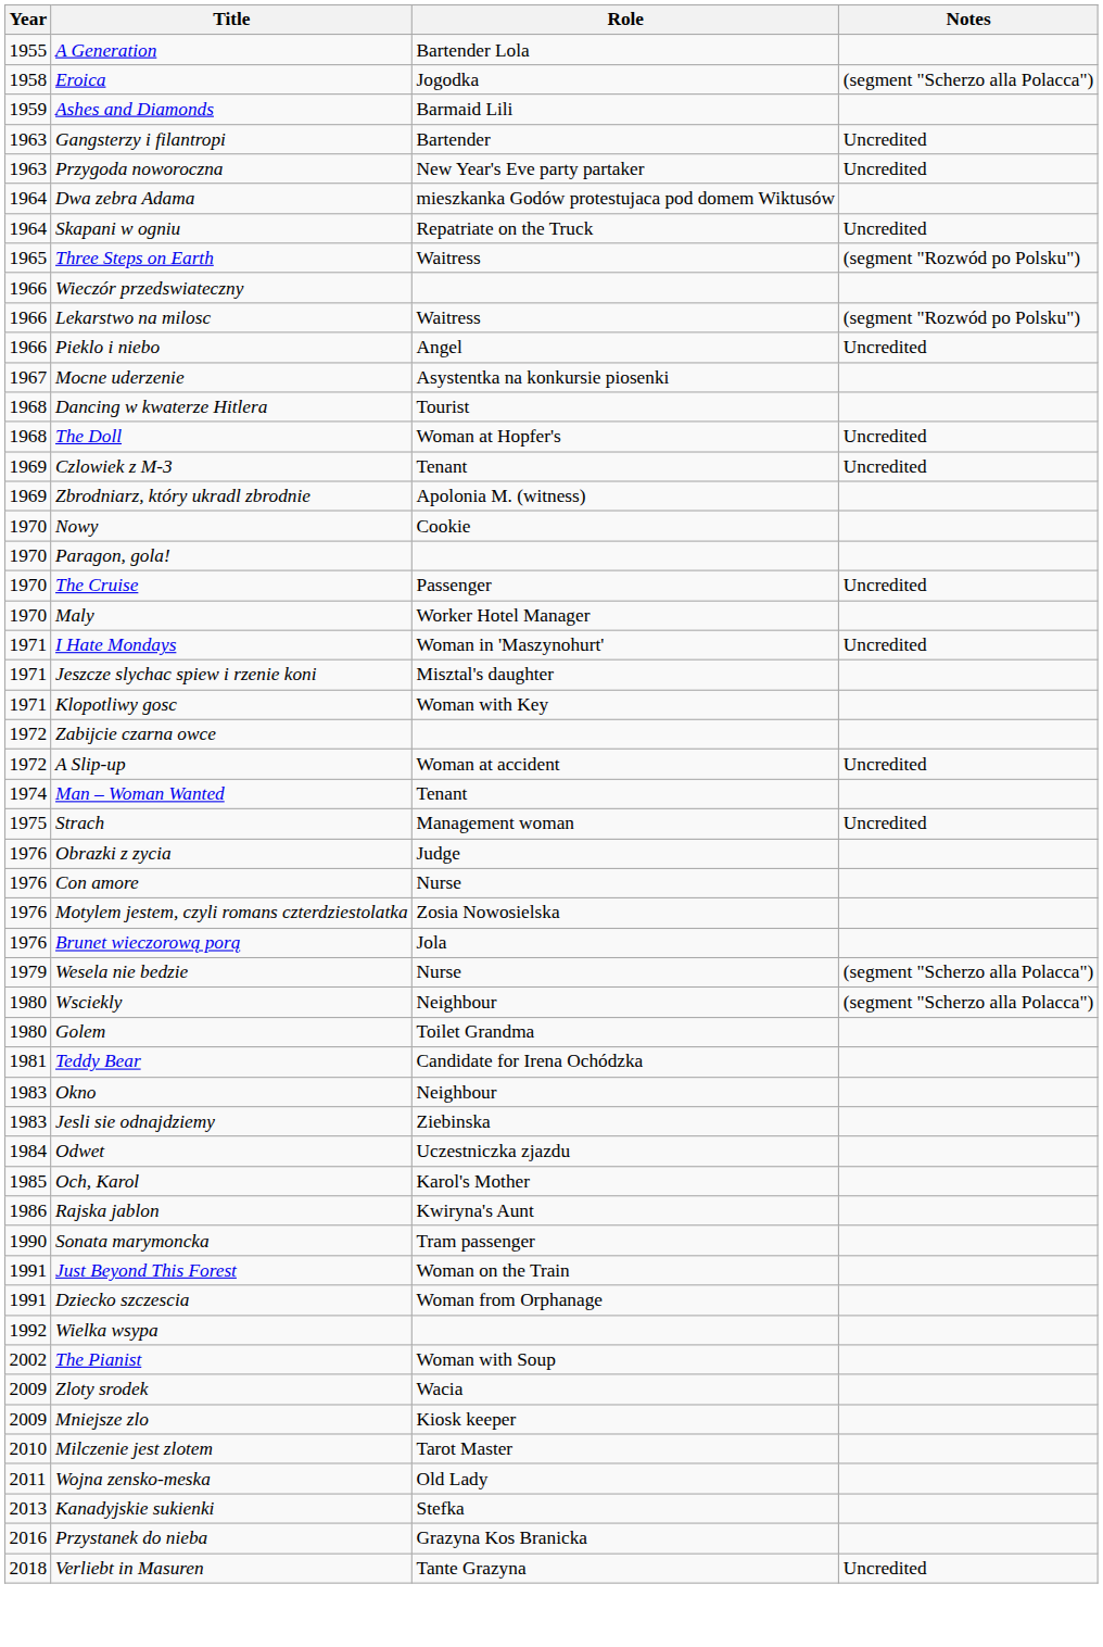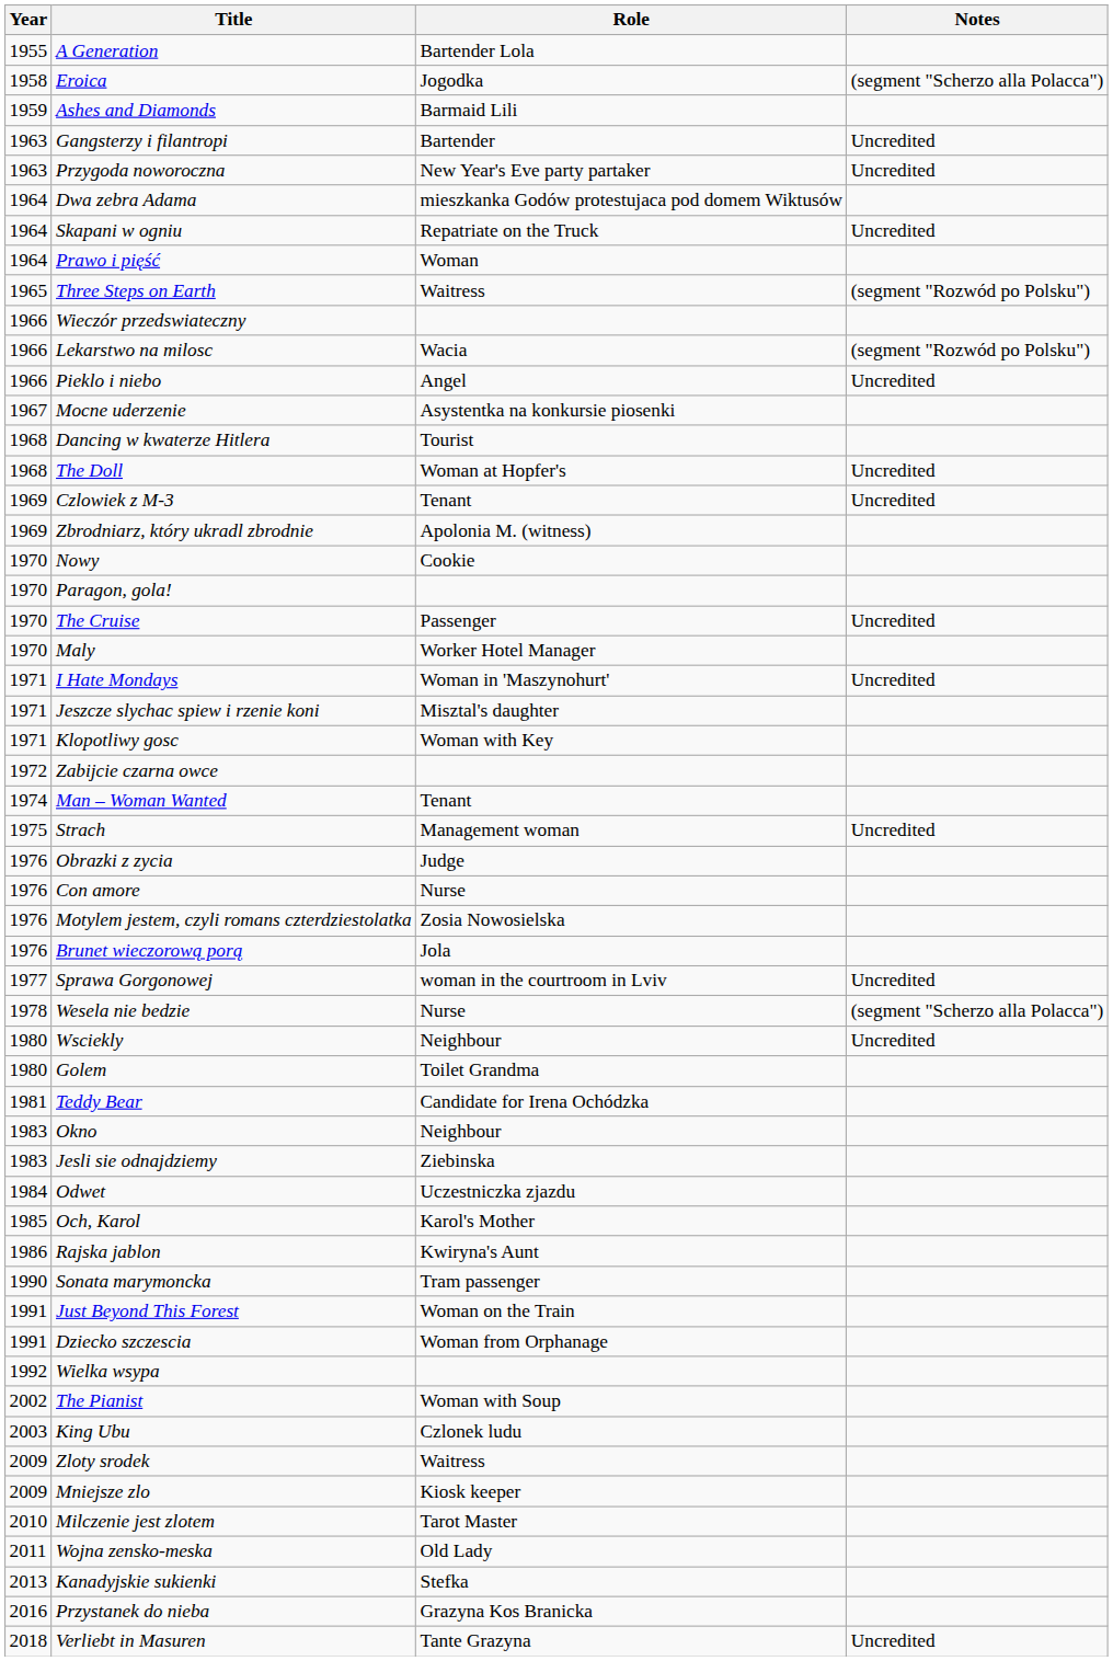 <table class="wikitable">
 <tr>
 <th>Year</th>
 <th>Title</th>
 <th>Role</th>
 <th>Notes</th>
 </tr>
 <tr>
 <td>1955</td>
 <td><em><a href='#'>A Generation</a></em></td>
 <td>Bartender Lola</td>
 <td></td>
 </tr>
 <tr>
 <td>1958</td>
 <td><em><a href='#'>Eroica</a></em></td>
 <td>Jogodka</td>
 <td>(segment "Scherzo alla Polacca")</td>
 </tr>
 <tr>
 <td>1959</td>
 <td><em><a href='#'>Ashes and Diamonds</a></em></td>
 <td>Barmaid Lili</td>
 <td></td>
 </tr>
 <tr>
 <td>1963</td>
 <td><em>Gangsterzy i filantropi</em></td>
 <td>Bartender</td>
 <td>Uncredited</td>
 </tr>
 <tr>
 <td>1963</td>
 <td><em>Przygoda noworoczna</em></td>
 <td>New Year's Eve party partaker</td>
 <td>Uncredited</td>
 </tr>
 <tr>
 <td>1964</td>
 <td><em>Dwa zebra Adama</em></td>
 <td>mieszkanka Godów protestujaca pod domem Wiktusów</td>
 <td></td>
 </tr>
 <tr>
 <td>1964</td>
 <td><em>Skapani w ogniu</em></td>
 <td>Repatriate on the Truck</td>
 <td>Uncredited</td>
 </tr>
 <tr>
+<td>1964</td>
+<td><em><a href='#'>Prawo i pięść</a></em></td>
+<td>Woman</td>
+<td></td>
+</tr>
+<tr>
 <td>1965</td>
 <td><em><a href='#'>Three Steps on Earth</a></em></td>
 <td>Waitress</td>
 <td>(segment "Rozwód po Polsku")</td>
 </tr>
 <tr>
 <td>1966</td>
 <td><em>Wieczór przedswiateczny</em></td>
 <td></td>
 <td></td>
 </tr>
 <tr>
 <td>1966</td>
 <td><em>Lekarstwo na milosc</em></td>
-<td>Waitress</td>
+<td>Wacia</td>
 <td>(segment "Rozwód po Polsku")</td>
 </tr>
 <tr>
 <td>1966</td>
 <td><em>Pieklo i niebo</em></td>
 <td>Angel</td>
 <td>Uncredited</td>
 </tr>
 <tr>
 <td>1967</td>
 <td><em>Mocne uderzenie</em></td>
 <td>Asystentka na konkursie piosenki</td>
 <td></td>
 </tr>
 <tr>
 <td>1968</td>
 <td><em>Dancing w kwaterze Hitlera</em></td>
 <td>Tourist</td>
 <td></td>
 </tr>
 <tr>
 <td>1968</td>
 <td><em><a href='#'>The Doll</a></em></td>
 <td>Woman at Hopfer's</td>
 <td>Uncredited</td>
 </tr>
 <tr>
 <td>1969</td>
 <td><em>Czlowiek z M-3</em></td>
 <td>Tenant</td>
 <td>Uncredited</td>
 </tr>
 <tr>
 <td>1969</td>
 <td><em>Zbrodniarz, który ukradl zbrodnie</em></td>
 <td>Apolonia M. (witness)</td>
 <td></td>
 </tr>
 <tr>
 <td>1970</td>
 <td><em>Nowy</em></td>
 <td>Cookie</td>
 <td></td>
 </tr>
 <tr>
 <td>1970</td>
 <td><em>Paragon, gola!</em></td>
 <td></td>
 <td></td>
 </tr>
 <tr>
 <td>1970</td>
 <td><em><a href='#'>The Cruise</a></em></td>
 <td>Passenger</td>
 <td>Uncredited</td>
 </tr>
 <tr>
 <td>1970</td>
 <td><em>Maly</em></td>
 <td>Worker Hotel Manager</td>
 <td></td>
 </tr>
 <tr>
 <td>1971</td>
 <td><em><a href='#'>I Hate Mondays</a></em></td>
 <td>Woman in 'Maszynohurt'</td>
 <td>Uncredited</td>
 </tr>
 <tr>
 <td>1971</td>
 <td><em>Jeszcze slychac spiew i rzenie koni</em></td>
 <td>Misztal's daughter</td>
 <td></td>
 </tr>
 <tr>
 <td>1971</td>
 <td><em>Klopotliwy gosc</em></td>
 <td>Woman with Key</td>
 <td></td>
 </tr>
 <tr>
 <td>1972</td>
 <td><em>Zabijcie czarna owce</em></td>
 <td></td>
 <td></td>
 </tr>
 <tr>
-<td>1972</td>
-<td><em>A Slip-up</em></td>
-<td>Woman at accident</td>
-<td>Uncredited</td>
-</tr>
-<tr>
 <td>1974</td>
 <td><em><a href='#'>Man – Woman Wanted</a></em></td>
 <td>Tenant</td>
 <td></td>
 </tr>
 <tr>
 <td>1975</td>
 <td><em>Strach</em></td>
 <td>Management woman</td>
 <td>Uncredited</td>
 </tr>
 <tr>
 <td>1976</td>
 <td><em>Obrazki z zycia</em></td>
 <td>Judge</td>
 <td></td>
 </tr>
 <tr>
 <td>1976</td>
 <td><em>Con amore</em></td>
 <td>Nurse</td>
 <td></td>
 </tr>
 <tr>
 <td>1976</td>
 <td><em>Motylem jestem, czyli romans czterdziestolatka</em></td>
 <td>Zosia Nowosielska</td>
 <td></td>
 </tr>
 <tr>
 <td>1976</td>
 <td><em><a href='#'>Brunet wieczorową porą</a></em></td>
 <td>Jola</td>
 <td></td>
 </tr>
 <tr>
-<td>1979</td>
+<td>1977</td>
+<td><em>Sprawa Gorgonowej</em></td>
+<td>woman in the courtroom in Lviv</td>
+<td>Uncredited</td>
+</tr>
+<tr>
+<td>1978</td>
 <td><em>Wesela nie bedzie</em></td>
 <td>Nurse</td>
 <td>(segment "Scherzo alla Polacca")</td>
 </tr>
 <tr>
 <td>1980</td>
 <td><em>Wsciekly</em></td>
 <td>Neighbour</td>
-<td>(segment "Scherzo alla Polacca")</td>
+<td>Uncredited</td>
 </tr>
 <tr>
 <td>1980</td>
 <td><em>Golem</em></td>
 <td>Toilet Grandma</td>
 <td></td>
 </tr>
 <tr>
 <td>1981</td>
 <td><em><a href='#'>Teddy Bear</a></em></td>
 <td>Candidate for Irena Ochódzka</td>
 <td></td>
 </tr>
 <tr>
 <td>1983</td>
 <td><em>Okno</em></td>
 <td>Neighbour</td>
 <td></td>
 </tr>
 <tr>
 <td>1983</td>
 <td><em>Jesli sie odnajdziemy</em></td>
 <td>Ziebinska</td>
 <td></td>
 </tr>
 <tr>
 <td>1984</td>
 <td><em>Odwet</em></td>
 <td>Uczestniczka zjazdu</td>
 <td></td>
 </tr>
 <tr>
 <td>1985</td>
 <td><em>Och, Karol</em></td>
 <td>Karol's Mother</td>
 <td></td>
 </tr>
 <tr>
 <td>1986</td>
 <td><em>Rajska jablon</em></td>
 <td>Kwiryna's Aunt</td>
 <td></td>
 </tr>
 <tr>
 <td>1990</td>
 <td><em>Sonata marymoncka</em></td>
 <td>Tram passenger</td>
 <td></td>
 </tr>
 <tr>
 <td>1991</td>
 <td><em><a href='#'>Just Beyond This Forest</a></em></td>
 <td>Woman on the Train</td>
 <td></td>
 </tr>
 <tr>
 <td>1991</td>
 <td><em>Dziecko szczescia</em></td>
 <td>Woman from Orphanage</td>
 <td></td>
 </tr>
 <tr>
 <td>1992</td>
 <td><em>Wielka wsypa</em></td>
 <td></td>
 <td></td>
 </tr>
 <tr>
 <td>2002</td>
 <td><em><a href='#'>The Pianist</a></em></td>
 <td>Woman with Soup</td>
 <td></td>
 </tr>
 <tr>
+<td>2003</td>
+<td><em>King Ubu</em></td>
+<td>Czlonek ludu</td>
+<td></td>
+</tr>
+<tr>
 <td>2009</td>
 <td><em>Zloty srodek</em></td>
-<td>Wacia</td>
+<td>Waitress</td>
 <td></td>
 </tr>
 <tr>
 <td>2009</td>
 <td><em>Mniejsze zlo</em></td>
 <td>Kiosk keeper</td>
 <td></td>
 </tr>
 <tr>
 <td>2010</td>
 <td><em>Milczenie jest zlotem</em></td>
 <td>Tarot Master</td>
 <td></td>
 </tr>
 <tr>
 <td>2011</td>
 <td><em>Wojna zensko-meska</em></td>
 <td>Old Lady</td>
 <td></td>
 </tr>
 <tr>
 <td>2013</td>
 <td><em>Kanadyjskie sukienki</em></td>
 <td>Stefka</td>
 <td></td>
 </tr>
 <tr>
 <td>2016</td>
 <td><em>Przystanek do nieba</em></td>
 <td>Grazyna Kos Branicka</td>
 <td></td>
 </tr>
 <tr>
 <td>2018</td>
 <td><em>Verliebt in Masuren</em></td>
 <td>Tante Grazyna</td>
 <td>Uncredited</td>
 </tr>
 </table>
